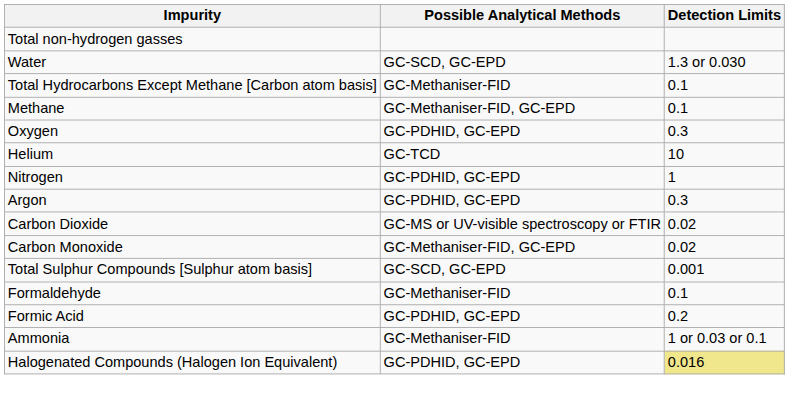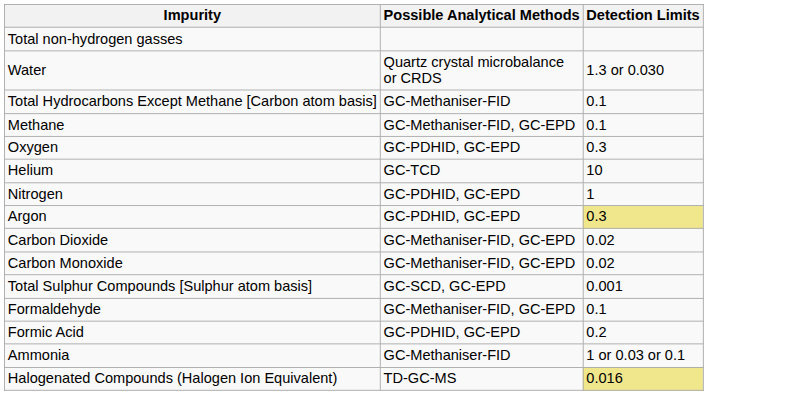 <table class="wikitable">
 <tr>
 <th>Impurity</th>
 <th>Possible Analytical Methods</th>
 <th>Detection Limits</th>
 </tr>
 <tr>
 <td>Total non-hydrogen gasses</td>
 <td></td>
 <td></td>
 </tr>
 <tr>
 <td>Water</td>
-<td>GC-SCD, GC-EPD</td>
+<td>Quartz crystal microbalance<br>or CRDS</td>
 <td>1.3 or 0.030</td>
 </tr>
 <tr>
 <td>Total Hydrocarbons Except Methane [Carbon atom basis]</td>
 <td>GC-Methaniser-FID</td>
 <td>0.1</td>
 </tr>
 <tr>
 <td>Methane</td>
 <td>GC-Methaniser-FID, GC-EPD</td>
 <td>0.1</td>
 </tr>
 <tr>
 <td>Oxygen</td>
 <td>GC-PDHID, GC-EPD</td>
 <td>0.3</td>
 </tr>
 <tr>
 <td>Helium</td>
 <td>GC-TCD</td>
 <td>10</td>
 </tr>
 <tr>
 <td>Nitrogen</td>
 <td>GC-PDHID, GC-EPD</td>
 <td>1</td>
 </tr>
 <tr>
 <td>Argon</td>
 <td>GC-PDHID, GC-EPD</td>
-<td>0.3</td>
+<td style="background: khaki;">0.3</td>
 </tr>
 <tr>
 <td>Carbon Dioxide</td>
-<td>GC-MS or UV-visible spectroscopy or FTIR</td>
+<td>GC-Methaniser-FID, GC-EPD</td>
 <td>0.02</td>
 </tr>
 <tr>
 <td>Carbon Monoxide</td>
 <td>GC-Methaniser-FID, GC-EPD</td>
 <td>0.02</td>
 </tr>
 <tr>
 <td>Total Sulphur Compounds [Sulphur atom basis]</td>
 <td>GC-SCD, GC-EPD</td>
 <td>0.001</td>
 </tr>
 <tr>
 <td>Formaldehyde</td>
-<td>GC-Methaniser-FID</td>
+<td>GC-Methaniser-FID, GC-EPD</td>
 <td>0.1</td>
 </tr>
 <tr>
 <td>Formic Acid</td>
 <td>GC-PDHID, GC-EPD</td>
 <td>0.2</td>
 </tr>
 <tr>
 <td>Ammonia</td>
 <td>GC-Methaniser-FID</td>
 <td>1 or 0.03 or 0.1</td>
 </tr>
 <tr>
 <td>Halogenated Compounds (Halogen Ion Equivalent)</td>
-<td>GC-PDHID, GC-EPD</td>
+<td>TD-GC-MS</td>
 <td style="background: khaki;">0.016</td>
 </tr>
 </table>
